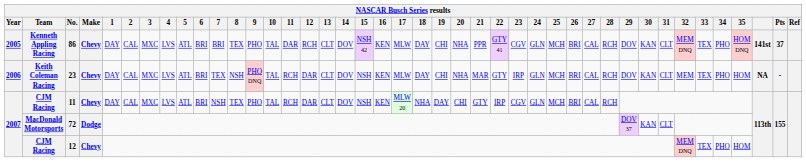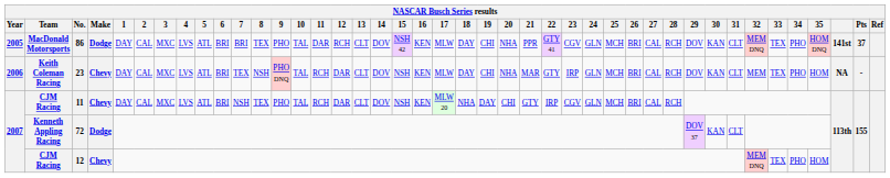 <table class="wikitable" style="text-align:center; font-size:75%">
 <tr>
 <th colspan=42><a href='#'>NASCAR Busch Series</a> results</th>
 </tr>
 <tr>
 <th>Year</th>
 <th>Team</th>
 <th>No.</th>
 <th>Make</th>
 <th>1</th>
 <th>2</th>
 <th>3</th>
 <th>4</th>
 <th>5</th>
 <th>6</th>
 <th>7</th>
 <th>8</th>
 <th>9</th>
 <th>10</th>
 <th>11</th>
 <th>12</th>
 <th>13</th>
 <th>14</th>
 <th>15</th>
 <th>16</th>
 <th>17</th>
 <th>18</th>
 <th>19</th>
 <th>20</th>
 <th>21</th>
 <th>22</th>
 <th>23</th>
 <th>24</th>
 <th>25</th>
 <th>26</th>
 <th>27</th>
 <th>28</th>
 <th>29</th>
 <th>30</th>
 <th>31</th>
 <th>32</th>
 <th>33</th>
 <th>34</th>
 <th>35</th>
 <th></th>
 <th>Pts</th>
 <th>Ref</th>
 </tr>
 <tr>
 <th><a href='#'>2005</a></th>
-<th><a href='#'>Kenneth Appling Racing</a></th>
+<th><a href='#'>MacDonald Motorsports</a></th>
 <th>86</th>
-<th><a href='#'>Chevy</a></th>
+<th><a href='#'>Dodge</a></th>
 <td><a href='#'>DAY</a></td>
 <td><a href='#'>CAL</a></td>
 <td><a href='#'>MXC</a></td>
 <td><a href='#'>LVS</a></td>
 <td><a href='#'>ATL</a></td>
 <td><a href='#'>BRI</a></td>
 <td><a href='#'>BRI</a></td>
 <td><a href='#'>TEX</a></td>
 <td><a href='#'>PHO</a></td>
 <td><a href='#'>TAL</a></td>
 <td><a href='#'>DAR</a></td>
 <td><a href='#'>RCH</a></td>
 <td><a href='#'>CLT</a></td>
 <td><a href='#'>DOV</a></td>
 <td style="background:#EFCFFF;"><a href='#'>NSH</a><br><small>42</small></td>
 <td><a href='#'>KEN</a></td>
 <td><a href='#'>MLW</a></td>
 <td><a href='#'>DAY</a></td>
 <td><a href='#'>CHI</a></td>
 <td><a href='#'>NHA</a></td>
 <td><a href='#'>PPR</a></td>
 <td style="background:#EFCFFF;"><a href='#'>GTY</a><br><small>41</small></td>
 <td><a href='#'>CGV</a></td>
 <td><a href='#'>GLN</a></td>
 <td><a href='#'>MCH</a></td>
 <td><a href='#'>BRI</a></td>
 <td><a href='#'>CAL</a></td>
 <td><a href='#'>RCH</a></td>
 <td><a href='#'>DOV</a></td>
 <td><a href='#'>KAN</a></td>
 <td><a href='#'>CLT</a></td>
 <td style="background:#FFCFCF;"><a href='#'>MEM</a><br><small>DNQ</small></td>
 <td><a href='#'>TEX</a></td>
 <td><a href='#'>PHO</a></td>
 <td style="background:#FFCFCF;"><a href='#'>HOM</a><br><small>DNQ</small></td>
 <th>141st</th>
 <th>37</th>
 <th></th>
 </tr>
 <tr>
 <th><a href='#'>2006</a></th>
 <th><a href='#'>Keith Coleman Racing</a></th>
 <th>23</th>
 <th><a href='#'>Chevy</a></th>
 <td><a href='#'>DAY</a></td>
 <td><a href='#'>CAL</a></td>
 <td><a href='#'>MXC</a></td>
 <td><a href='#'>LVS</a></td>
 <td><a href='#'>ATL</a></td>
 <td><a href='#'>BRI</a></td>
 <td><a href='#'>TEX</a></td>
 <td><a href='#'>NSH</a></td>
 <td style="background:#FFCFCF;"><a href='#'>PHO</a><br><small>DNQ</small></td>
 <td><a href='#'>TAL</a></td>
 <td><a href='#'>RCH</a></td>
 <td><a href='#'>DAR</a></td>
 <td><a href='#'>CLT</a></td>
 <td><a href='#'>DOV</a></td>
 <td><a href='#'>NSH</a></td>
 <td><a href='#'>KEN</a></td>
 <td><a href='#'>MLW</a></td>
 <td><a href='#'>DAY</a></td>
 <td><a href='#'>CHI</a></td>
 <td><a href='#'>NHA</a></td>
 <td><a href='#'>MAR</a></td>
 <td><a href='#'>GTY</a></td>
 <td><a href='#'>IRP</a></td>
 <td><a href='#'>GLN</a></td>
 <td><a href='#'>MCH</a></td>
 <td><a href='#'>BRI</a></td>
 <td><a href='#'>CAL</a></td>
 <td><a href='#'>RCH</a></td>
 <td><a href='#'>DOV</a></td>
 <td><a href='#'>KAN</a></td>
 <td><a href='#'>CLT</a></td>
 <td><a href='#'>MEM</a></td>
 <td><a href='#'>TEX</a></td>
 <td><a href='#'>PHO</a></td>
 <td><a href='#'>HOM</a></td>
 <th>NA</th>
 <th>-</th>
 <th></th>
 </tr>
 <tr>
 <th rowspan=3><a href='#'>2007</a></th>
 <th><a href='#'>CJM Racing</a></th>
 <th>11</th>
 <th><a href='#'>Chevy</a></th>
 <td><a href='#'>DAY</a></td>
 <td><a href='#'>CAL</a></td>
 <td><a href='#'>MXC</a></td>
 <td><a href='#'>LVS</a></td>
 <td><a href='#'>ATL</a></td>
 <td><a href='#'>BRI</a></td>
 <td><a href='#'>NSH</a></td>
 <td><a href='#'>TEX</a></td>
 <td><a href='#'>PHO</a></td>
 <td><a href='#'>TAL</a></td>
 <td><a href='#'>RCH</a></td>
 <td><a href='#'>DAR</a></td>
 <td><a href='#'>CLT</a></td>
 <td><a href='#'>DOV</a></td>
 <td><a href='#'>NSH</a></td>
 <td><a href='#'>KEN</a></td>
 <td style="background:#DFFFDF;"><a href='#'>MLW</a><br><small>20</small></td>
 <td><a href='#'>NHA</a></td>
 <td><a href='#'>DAY</a></td>
 <td><a href='#'>CHI</a></td>
 <td><a href='#'>GTY</a></td>
 <td><a href='#'>IRP</a></td>
 <td><a href='#'>CGV</a></td>
 <td><a href='#'>GLN</a></td>
 <td><a href='#'>MCH</a></td>
 <td><a href='#'>BRI</a></td>
 <td><a href='#'>CAL</a></td>
 <td><a href='#'>RCH</a></td>
 <td colspan=7></td>
 <th rowspan=3>113th</th>
 <th rowspan=3>155</th>
 <th rowspan=3></th>
 </tr>
 <tr>
-<th><a href='#'>MacDonald Motorsports</a></th>
+<th><a href='#'>Kenneth Appling Racing</a></th>
 <th>72</th>
 <th><a href='#'>Dodge</a></th>
 <td colspan=28></td>
 <td style="background:#EFCFFF;"><a href='#'>DOV</a><br><small>37</small></td>
 <td><a href='#'>KAN</a></td>
 <td><a href='#'>CLT</a></td>
 <td colspan=4></td>
 </tr>
 <tr>
 <th><a href='#'>CJM Racing</a></th>
 <th>12</th>
 <th><a href='#'>Chevy</a></th>
 <td colspan=31></td>
 <td style="background:#FFCFCF;"><a href='#'>MEM</a><br><small>DNQ</small></td>
 <td><a href='#'>TEX</a></td>
 <td><a href='#'>PHO</a></td>
 <td><a href='#'>HOM</a></td>
 </tr>
 </table>
